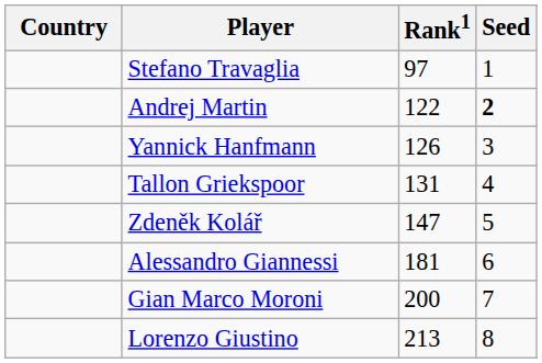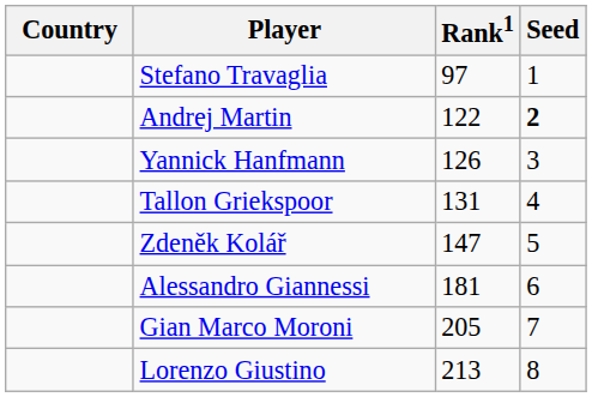 <table class="sortable wikitable">
 <tr>
 <th width="70">Country</th>
 <th width="175">Player</th>
 <th>Rank<sup>1</sup></th>
 <th>Seed</th>
 </tr>
 <tr>
 <td></td>
 <td><a href='#'>Stefano Travaglia</a></td>
 <td>97</td>
 <td>1</td>
 </tr>
 <tr>
 <td></td>
 <td><a href='#'>Andrej Martin</a></td>
 <td>122</td>
 <td><strong>2</strong></td>
 </tr>
 <tr>
 <td></td>
 <td><a href='#'>Yannick Hanfmann</a></td>
 <td>126</td>
 <td>3</td>
 </tr>
 <tr>
 <td></td>
 <td><a href='#'>Tallon Griekspoor</a></td>
 <td>131</td>
 <td>4</td>
 </tr>
 <tr>
 <td></td>
 <td><a href='#'>Zdeněk Kolář</a></td>
 <td>147</td>
 <td>5</td>
 </tr>
 <tr>
 <td></td>
 <td><a href='#'>Alessandro Giannessi</a></td>
 <td>181</td>
 <td>6</td>
 </tr>
 <tr>
 <td></td>
 <td><a href='#'>Gian Marco Moroni</a></td>
-<td>200</td>
+<td>205</td>
 <td>7</td>
 </tr>
 <tr>
 <td></td>
 <td><a href='#'>Lorenzo Giustino</a></td>
 <td>213</td>
 <td>8</td>
 </tr>
 </table>
